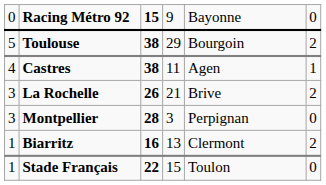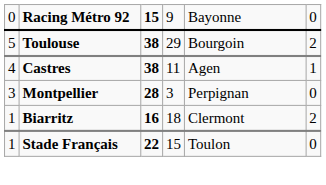 <table class="wikitable left" cellpadding="0" cellspacing="0" style="font-size:90%;">
 <tr style="border-bottom:2px solid black;">
 <td>0</td>
 <td><strong>Racing Métro 92</strong></td>
 <td><strong>15</strong></td>
 <td>9</td>
 <td>Bayonne</td>
 <td>0</td>
 </tr>
 <tr style="border-bottom:2px solid grey;">
 <td>5</td>
 <td><strong>Toulouse</strong></td>
 <td><strong>38</strong></td>
 <td>29</td>
 <td width="110px">Bourgoin</td>
 <td>2</td>
 </tr>
 <tr>
 <td>4</td>
 <td><strong>Castres</strong></td>
 <td><strong>38</strong></td>
 <td>11</td>
 <td>Agen</td>
 <td>1</td>
 </tr>
 <tr>
 <td>3</td>
-<td><strong>La Rochelle</strong></td>
-<td><strong>26</strong></td>
-<td>21</td>
-<td>Brive</td>
-<td>2</td>
-</tr>
-<tr>
-<td>3</td>
 <td width="110px"><strong>Montpellier</strong></td>
 <td><strong>28</strong></td>
 <td>3</td>
 <td>Perpignan</td>
 <td>0</td>
 </tr>
 <tr style="border-bottom:2px solid grey;">
 <td>1</td>
 <td><strong>Biarritz</strong></td>
 <td><strong>16</strong></td>
-<td>13</td>
+<td>18</td>
 <td>Clermont</td>
 <td>2</td>
 </tr>
 <tr>
 <td>1</td>
 <td><strong>Stade Français</strong></td>
 <td><strong>22</strong></td>
 <td>15</td>
 <td>Toulon</td>
 <td>0</td>
 </tr>
 </table>
